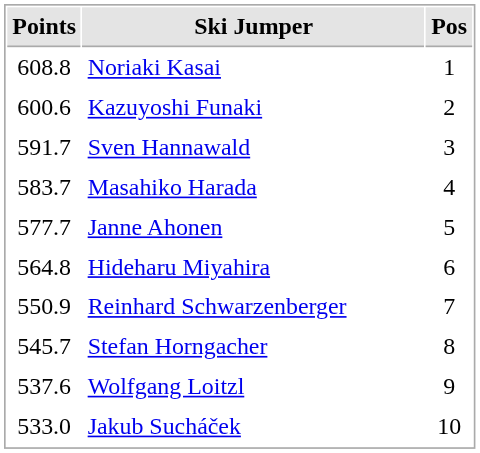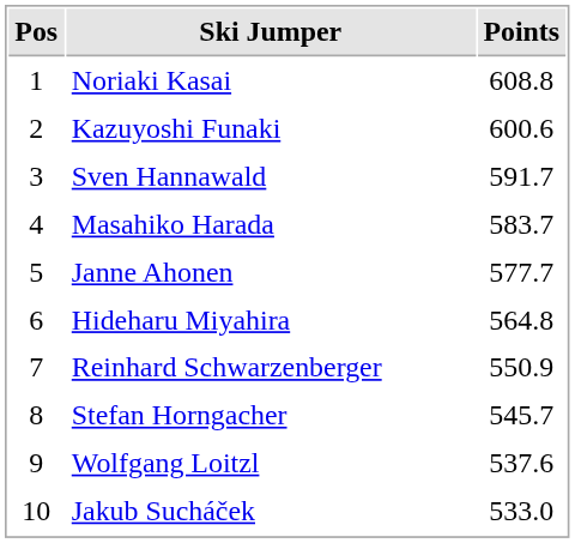 <table cellspacing="1" cellpadding="3" style="border:1px solid #AAAAAA;font-size:90%">
 <tr bgcolor="#E4E4E4">
+<th style="border-bottom:1px solid #AAAAAA" width=10>Pos</th>
+<th style="border-bottom:1px solid #AAAAAA" width=200>Ski Jumper</th>
 <th style="border-bottom:1px solid #AAAAAA" width=20>Points</th>
-<th style="border-bottom:1px solid #AAAAAA" width=200>Ski Jumper</th>
-<th style="border-bottom:1px solid #AAAAAA" width=10>Pos</th>
 </tr>
 <tr align="center">
+<td>1</td>
+<td align="left"> <a href='#'>Noriaki Kasai</a></td>
 <td>608.8</td>
-<td align="left"> <a href='#'>Noriaki Kasai</a></td>
-<td>1</td>
 </tr>
 <tr align="center">
+<td>2</td>
+<td align="left"> <a href='#'>Kazuyoshi Funaki</a></td>
 <td>600.6</td>
-<td align="left"> <a href='#'>Kazuyoshi Funaki</a></td>
-<td>2</td>
 </tr>
 <tr align="center">
+<td>3</td>
+<td align="left"> <a href='#'>Sven Hannawald</a></td>
 <td>591.7</td>
-<td align="left"> <a href='#'>Sven Hannawald</a></td>
-<td>3</td>
 </tr>
 <tr align="center">
+<td>4</td>
+<td align="left"> <a href='#'>Masahiko Harada</a></td>
 <td>583.7</td>
-<td align="left"> <a href='#'>Masahiko Harada</a></td>
-<td>4</td>
 </tr>
 <tr align="center">
+<td>5</td>
+<td align="left"> <a href='#'>Janne Ahonen</a></td>
 <td>577.7</td>
-<td align="left"> <a href='#'>Janne Ahonen</a></td>
-<td>5</td>
 </tr>
 <tr align="center">
+<td>6</td>
+<td align="left"> <a href='#'>Hideharu Miyahira</a></td>
 <td>564.8</td>
-<td align="left"> <a href='#'>Hideharu Miyahira</a></td>
-<td>6</td>
 </tr>
 <tr align="center">
+<td>7</td>
+<td align="left"> <a href='#'>Reinhard Schwarzenberger</a></td>
 <td>550.9</td>
-<td align="left"> <a href='#'>Reinhard Schwarzenberger</a></td>
-<td>7</td>
 </tr>
 <tr align="center">
+<td>8</td>
+<td align="left"> <a href='#'>Stefan Horngacher</a></td>
 <td>545.7</td>
-<td align="left"> <a href='#'>Stefan Horngacher</a></td>
-<td>8</td>
 </tr>
 <tr align="center">
+<td>9</td>
+<td align="left"> <a href='#'>Wolfgang Loitzl</a></td>
 <td>537.6</td>
-<td align="left"> <a href='#'>Wolfgang Loitzl</a></td>
-<td>9</td>
 </tr>
 <tr align="center">
+<td>10</td>
+<td align="left"> <a href='#'>Jakub Sucháček</a></td>
 <td>533.0</td>
-<td align="left"> <a href='#'>Jakub Sucháček</a></td>
-<td>10</td>
 </tr>
 </table>
